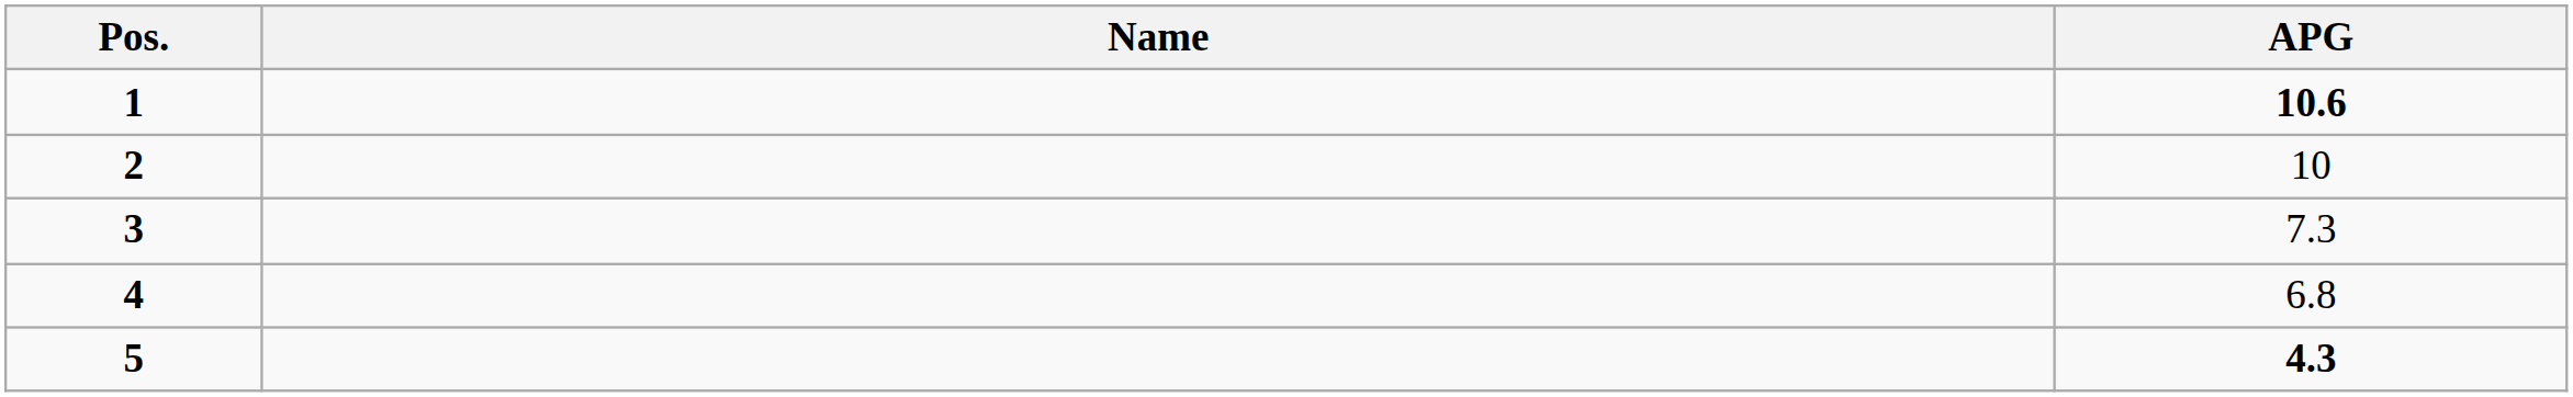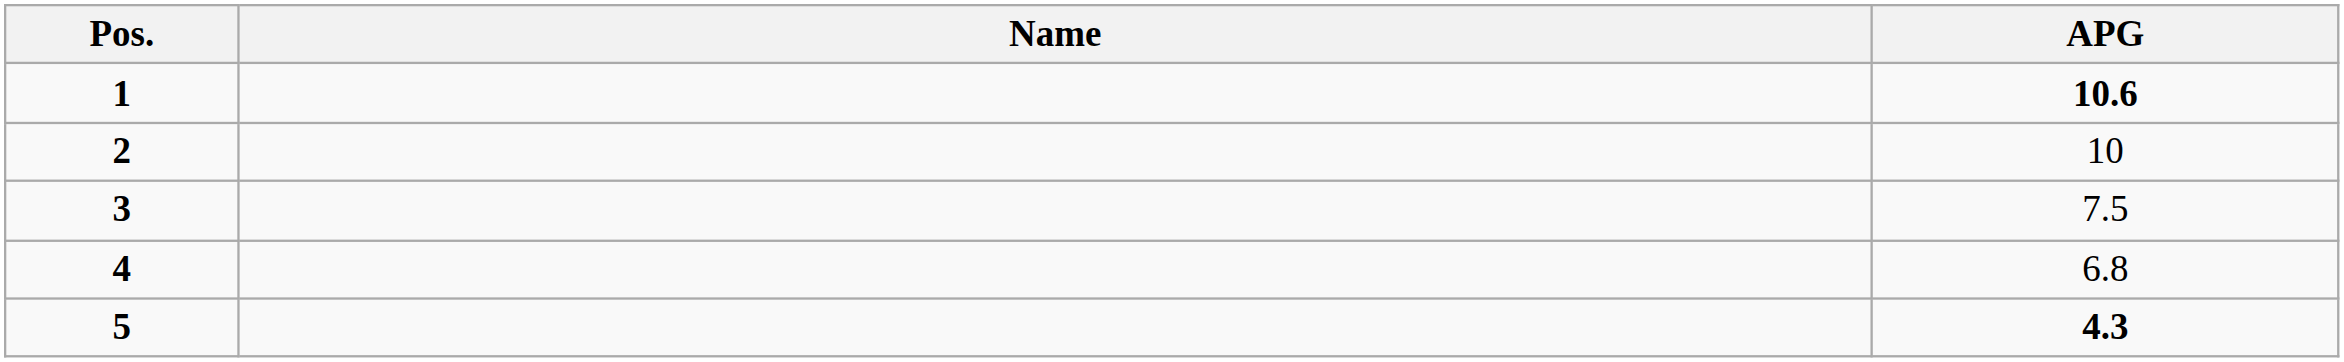 <table class="wikitable" style="width:80%;">
 <tr>
 <th style="width:10%;">Pos.</th>
 <th style="width:70%;">Name</th>
 <th style="width:20%;">APG</th>
 </tr>
 <tr>
 <td align=center><strong>1</strong></td>
 <td><strong></strong></td>
 <td align=center><strong>10.6</strong></td>
 </tr>
 <tr>
 <td align=center><strong>2</strong></td>
 <td></td>
 <td align=center>10</td>
 </tr>
 <tr>
 <td align=center><strong>3</strong></td>
 <td></td>
-<td align=center>7.3</td>
+<td align=center>7.5</td>
 </tr>
 <tr>
 <td align=center><strong>4</strong></td>
 <td></td>
 <td align=center>6.8</td>
 </tr>
 <tr>
 <td align=center><strong>5</strong></td>
 <td></td>
 <td align=center><strong>4.3</strong></td>
 </tr>
 </table>
